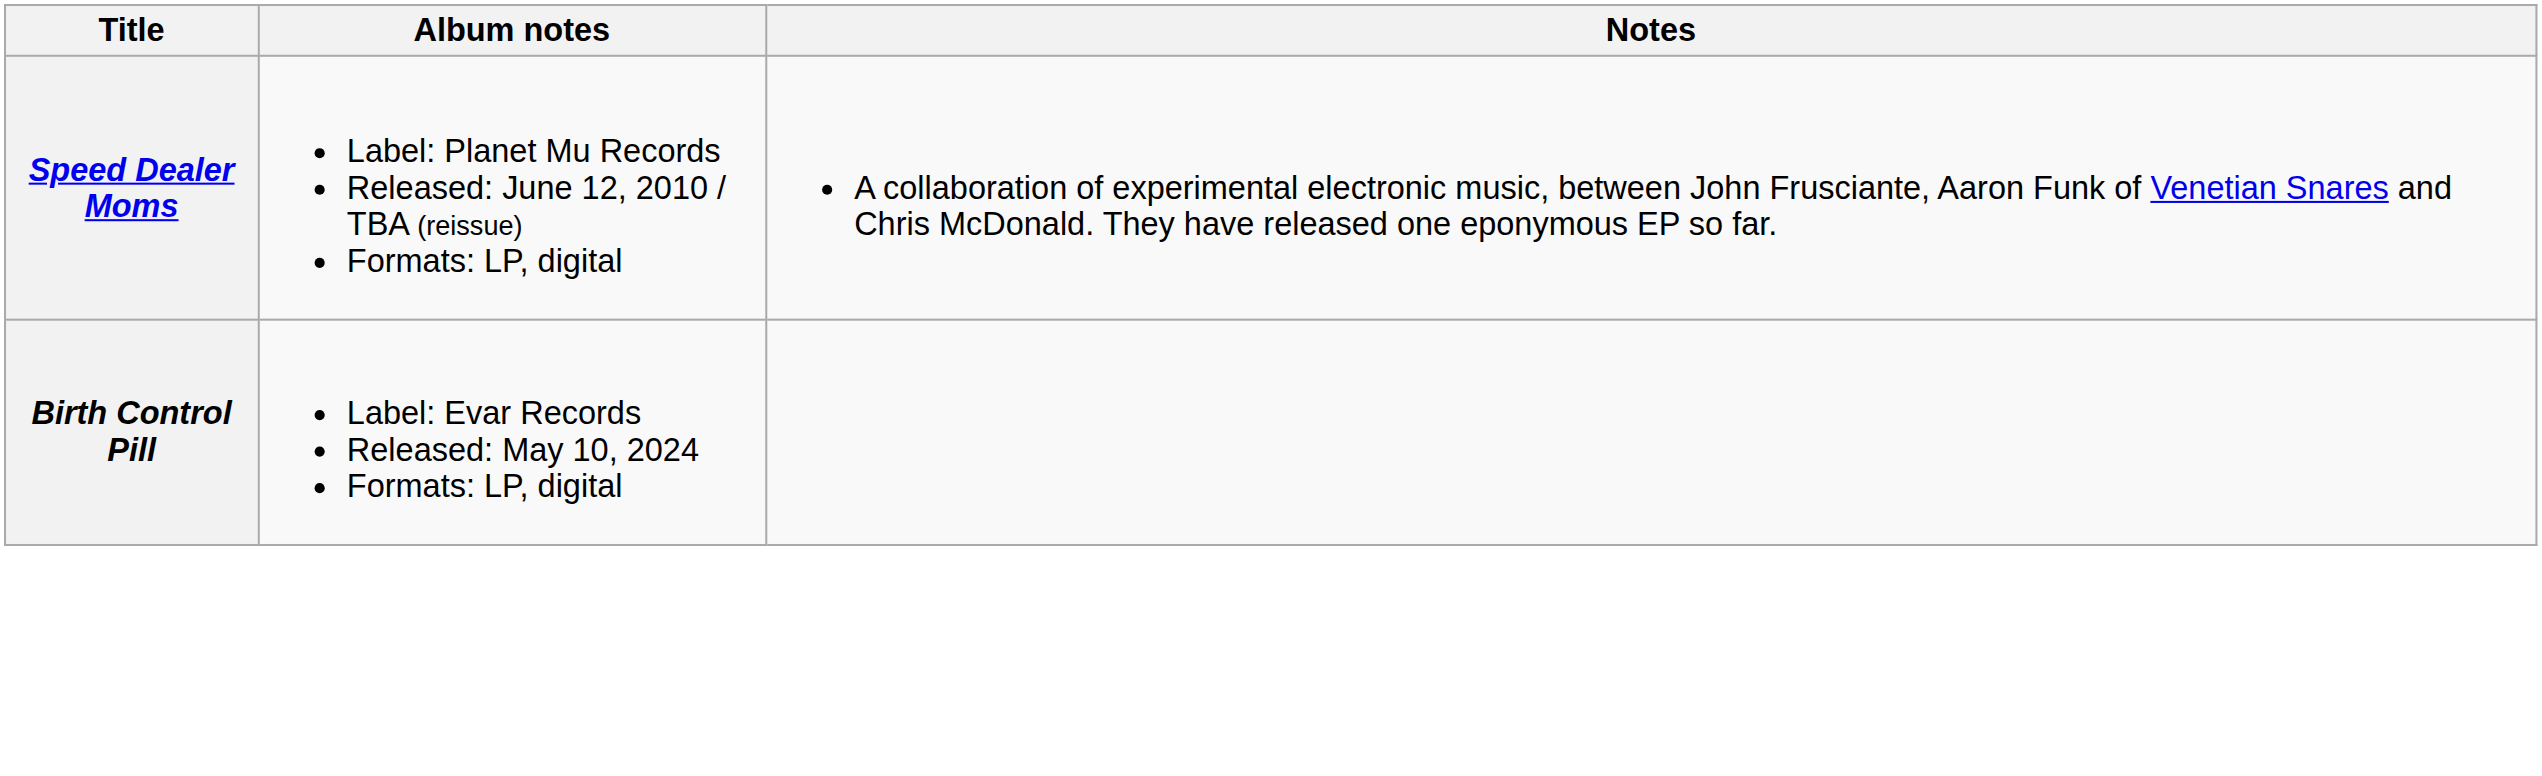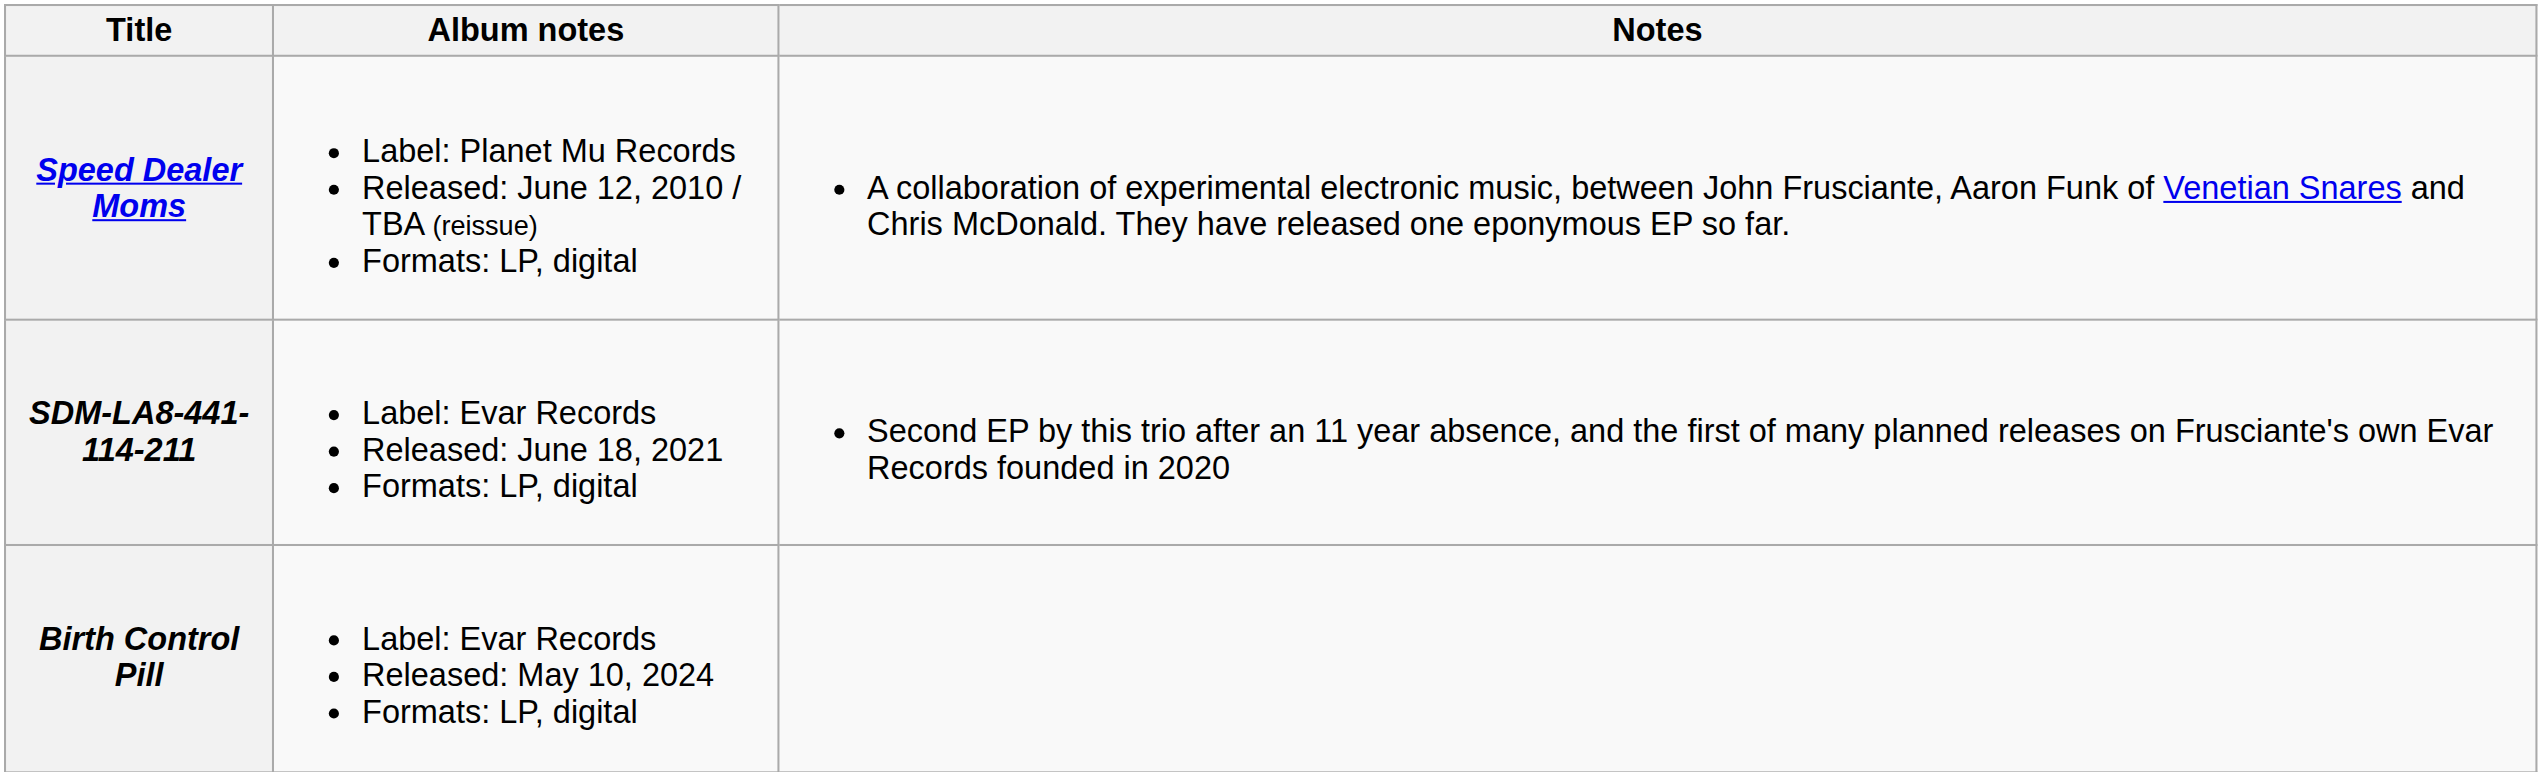 <table class="wikitable plainrowheaders">
 <tr>
 <th scope="col">Title</th>
 <th scope="col">Album notes</th>
 <th scope="col">Notes</th>
 </tr>
 <tr>
 <th scope="row"><em><a href='#'>Speed Dealer Moms</a></em></th>
 <td><br><ul><li>Label: Planet Mu Records</li><li>Released: June 12, 2010 / TBA <small>(reissue)</small></li><li>Formats: LP, digital</li></ul></td>
 <td><br><ul><li>A collaboration of experimental electronic music, between John Frusciante, Aaron Funk of <a href='#'>Venetian Snares</a> and Chris McDonald. They have released one eponymous EP so far.</li></ul></td>
 </tr>
 <tr>
+<th scope="row"><em>SDM-LA8-441-114-211</em></th>
+<td><br><ul><li>Label: Evar Records</li><li>Released: June 18, 2021</li><li>Formats: LP, digital</li></ul></td>
+<td><br><ul><li>Second EP by this trio after an 11 year absence, and the first of many planned releases on Frusciante's own Evar Records founded in 2020</li></ul></td>
+</tr>
+<tr>
 <th scope="row"><em>Birth Control Pill</em></th>
 <td><br><ul><li>Label: Evar Records</li><li>Released: May 10, 2024</li><li>Formats: LP, digital</li></ul></td>
 </tr>
 </table>
